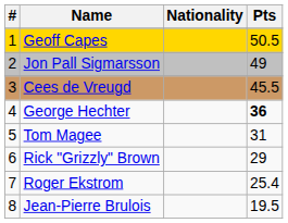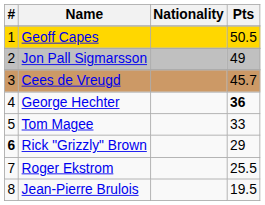 <table class="wikitable">
 <tr>
 <th>#</th>
 <th>Name</th>
 <th>Nationality</th>
 <th>Pts</th>
 </tr>
 <tr>
 </tr>
 <tr style="background:gold;">
 <td>1</td>
 <td><a href='#'>Geoff Capes</a></td>
 <td></td>
 <td>50.5</td>
 </tr>
 <tr>
 </tr>
 <tr style="background:silver;">
 <td>2</td>
 <td><a href='#'>Jon Pall Sigmarsson</a></td>
 <td></td>
 <td>49</td>
 </tr>
 <tr>
 </tr>
 <tr style="background:#c96;">
 <td>3</td>
 <td><a href='#'>Cees de Vreugd</a></td>
 <td></td>
-<td>45.5</td>
+<td>45.7</td>
 </tr>
 <tr>
 <td>4</td>
 <td><a href='#'>George Hechter</a></td>
 <td></td>
 <td><strong>36</strong></td>
 </tr>
 <tr>
 <td>5</td>
 <td><a href='#'>Tom Magee</a></td>
 <td></td>
-<td>31</td>
+<td>33</td>
 </tr>
 <tr>
-<td>6</td>
+<td><strong>6</strong></td>
 <td><a href='#'>Rick "Grizzly" Brown</a></td>
 <td></td>
 <td>29</td>
 </tr>
 <tr>
 <td>7</td>
 <td><a href='#'>Roger Ekstrom</a></td>
 <td></td>
-<td>25.4</td>
+<td>25.5</td>
 </tr>
 <tr>
 <td>8</td>
 <td><a href='#'>Jean-Pierre Brulois</a></td>
 <td></td>
 <td>19.5</td>
 </tr>
 </table>
